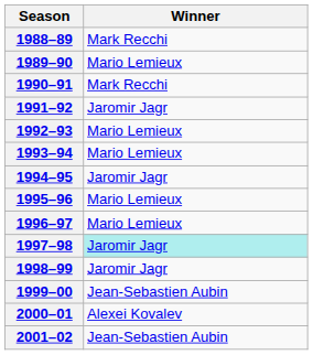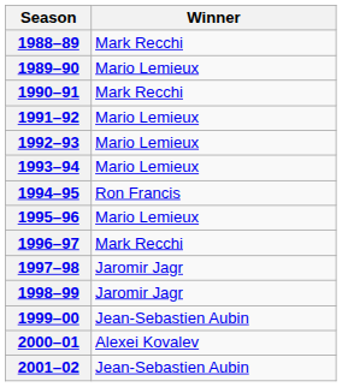 <table class="wikitable">
 <tr>
 <th scope="col" style="width:5em">Season</th>
 <th scope="col" style="width:15em">Winner</th>
 </tr>
 <tr>
 <th scope="row"><a href='#'>1988–89</a></th>
 <td><a href='#'>Mark Recchi</a></td>
 </tr>
 <tr>
 <th scope="row"><a href='#'>1989–90</a></th>
 <td><a href='#'>Mario Lemieux</a></td>
 </tr>
 <tr>
 <th scope="row"><a href='#'>1990–91</a></th>
 <td><a href='#'>Mark Recchi</a></td>
 </tr>
 <tr>
 <th scope="row"><a href='#'>1991–92</a></th>
-<td><a href='#'>Jaromir Jagr</a></td>
+<td><a href='#'>Mario Lemieux</a></td>
 </tr>
 <tr>
 <th scope="row"><a href='#'>1992–93</a></th>
 <td><a href='#'>Mario Lemieux</a></td>
 </tr>
 <tr>
 <th scope="row"><a href='#'>1993–94</a></th>
 <td><a href='#'>Mario Lemieux</a></td>
 </tr>
 <tr>
 <th scope="row"><a href='#'>1994–95</a></th>
-<td><a href='#'>Jaromir Jagr</a></td>
+<td><a href='#'>Ron Francis</a></td>
 </tr>
 <tr>
 <th scope="row"><a href='#'>1995–96</a></th>
 <td><a href='#'>Mario Lemieux</a></td>
 </tr>
 <tr>
 <th scope="row"><a href='#'>1996–97</a></th>
-<td><a href='#'>Mario Lemieux</a></td>
+<td><a href='#'>Mark Recchi</a></td>
 </tr>
 <tr>
 <th scope="row"><a href='#'>1997–98</a></th>
-<td style="background: paleturquoise;"><a href='#'>Jaromir Jagr</a></td>
+<td><a href='#'>Jaromir Jagr</a></td>
 </tr>
 <tr>
 <th scope="row"><a href='#'>1998–99</a></th>
 <td><a href='#'>Jaromir Jagr</a></td>
 </tr>
 <tr>
 <th scope="row"><a href='#'>1999–00</a></th>
 <td><a href='#'>Jean-Sebastien Aubin</a></td>
 </tr>
 <tr>
 <th scope="row"><a href='#'>2000–01</a></th>
 <td><a href='#'>Alexei Kovalev</a></td>
 </tr>
 <tr>
 <th scope="row"><a href='#'>2001–02</a></th>
 <td><a href='#'>Jean-Sebastien Aubin</a></td>
 </tr>
 </table>
